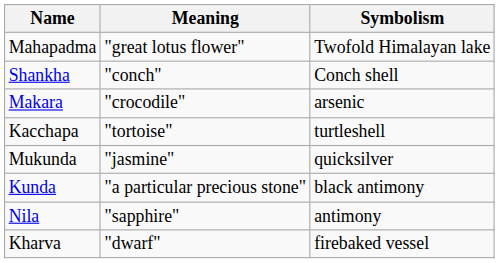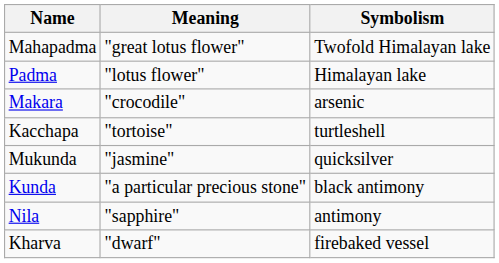 <table class="wikitable">
 <tr>
 <th>Name</th>
 <th>Meaning</th>
 <th>Symbolism</th>
 </tr>
 <tr>
 <td>Mahapadma</td>
 <td>"great lotus flower"</td>
 <td>Twofold Himalayan lake</td>
 </tr>
 <tr>
-<td><a href='#'>Shankha</a></td>
-<td>"conch"</td>
-<td>Conch shell</td>
+<td><a href='#'>Padma</a></td>
+<td>"lotus flower"</td>
+<td>Himalayan lake</td>
 </tr>
 <tr>
 <td><a href='#'>Makara</a></td>
 <td>"crocodile"</td>
 <td>arsenic</td>
 </tr>
 <tr>
 <td>Kacchapa</td>
 <td>"tortoise"</td>
 <td>turtleshell</td>
 </tr>
 <tr>
 <td>Mukunda</td>
 <td>"jasmine"</td>
 <td>quicksilver</td>
 </tr>
 <tr>
 <td><a href='#'>Kunda</a></td>
 <td>"a particular precious stone"</td>
 <td>black antimony</td>
 </tr>
 <tr>
 <td><a href='#'>Nila</a></td>
 <td>"sapphire"</td>
 <td>antimony</td>
 </tr>
 <tr>
 <td>Kharva</td>
 <td>"dwarf"</td>
 <td>firebaked vessel</td>
 </tr>
 </table>
